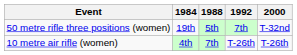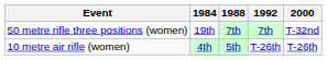 <table class="wikitable" style="text-align: center">
 <tr>
 <th>Event</th>
 <th>1984</th>
 <th>1988</th>
 <th>1992</th>
 <th>2000</th>
 </tr>
 <tr>
 <td align=left><a href='#'>50 metre rifle three positions</a> (women)</td>
 <td><a href='#'>19th</a></td>
-<td style="background: #ccffcc"><a href='#'>5th</a></td>
+<td style="background: #ccffcc"><a href='#'>7th</a></td>
 <td style="background: #ccffcc"><a href='#'>7th</a></td>
 <td><a href='#'>T-32nd</a></td>
 </tr>
 <tr>
 <td align=left><a href='#'>10 metre air rifle</a> (women)</td>
 <td style="background: #ccffcc"><a href='#'>4th</a></td>
-<td style="background: #ccffcc"><a href='#'>7th</a></td>
+<td style="background: #ccffcc"><a href='#'>5th</a></td>
 <td><a href='#'>T-26th</a></td>
 <td><a href='#'>T-26th</a></td>
 </tr>
 </table>
